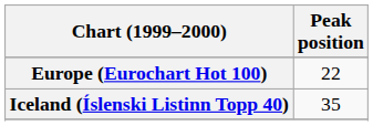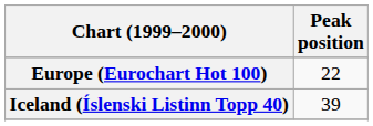 <table class="wikitable sortable plainrowheaders" style="text-align:center">
 <tr>
 <th>Chart (1999–2000)</th>
 <th>Peak<br>position</th>
 </tr>
 <tr>
 </tr>
 <tr>
 <th scope="row">Europe (<a href='#'>Eurochart Hot 100</a>)</th>
 <td>22</td>
 </tr>
 <tr>
 <th scope="row">Iceland (<a href='#'>Íslenski Listinn Topp 40</a>)</th>
-<td>35</td>
+<td>39</td>
 </tr>
 <tr>
 </tr>
 <tr>
 </tr>
 <tr>
 </tr>
 </table>
